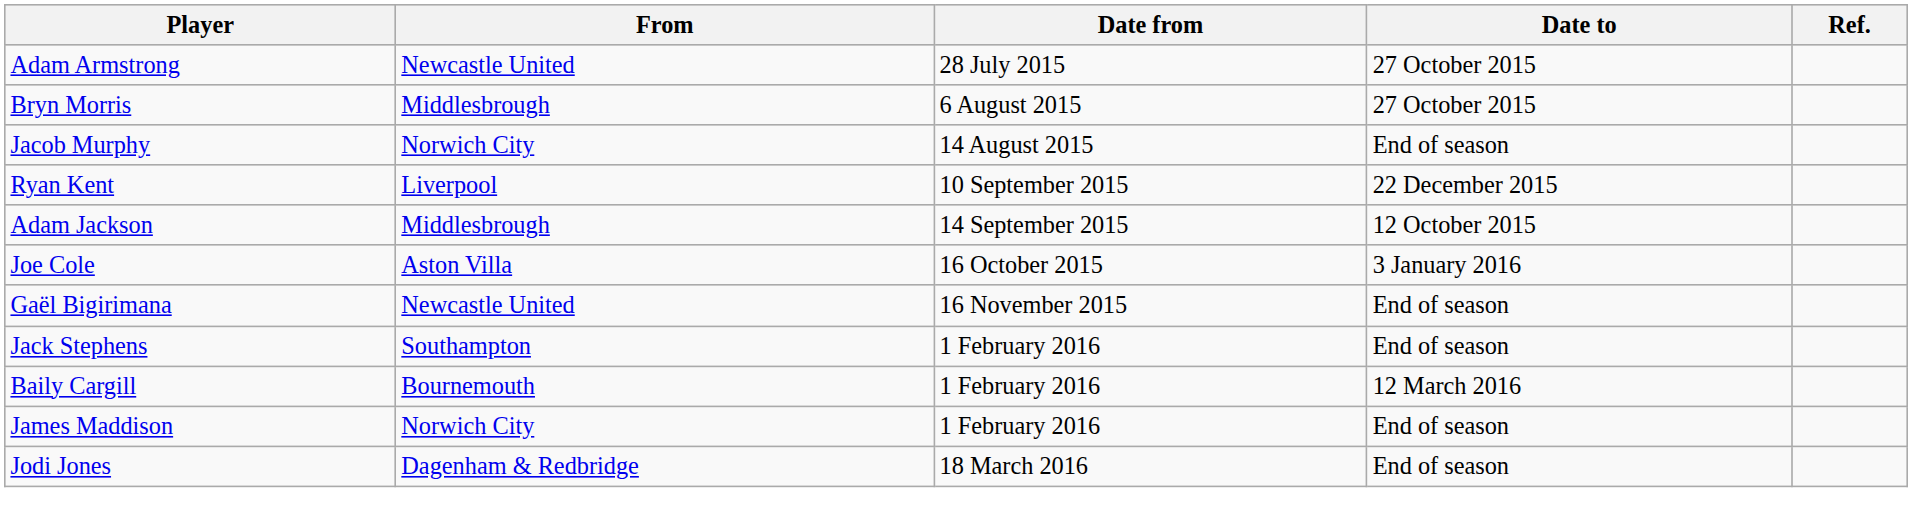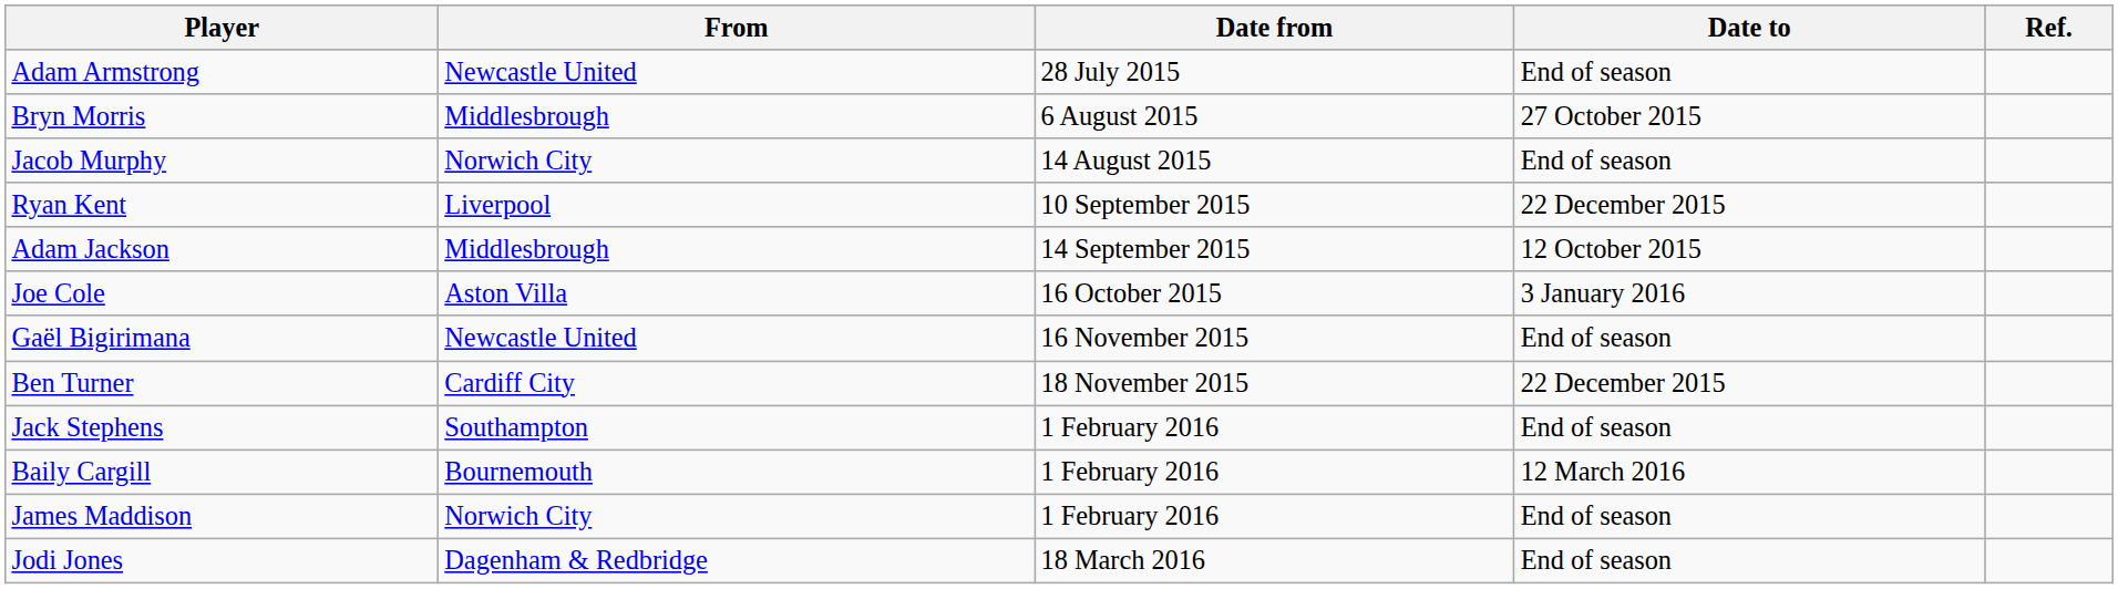 <table class="wikitable sortable" style="text-align:center; font-size:95%;width:60%; text-align:left">
 <tr>
 <th>Player</th>
 <th>From</th>
 <th>Date from</th>
 <th>Date to</th>
 <th>Ref.</th>
 </tr>
 <tr>
 <td> <a href='#'>Adam Armstrong</a></td>
 <td> <a href='#'>Newcastle United</a></td>
 <td>28 July 2015</td>
-<td>27 October 2015</td>
+<td>End of season</td>
 <td></td>
 </tr>
 <tr>
 <td> <a href='#'>Bryn Morris</a></td>
 <td> <a href='#'>Middlesbrough</a></td>
 <td>6 August 2015</td>
 <td>27 October 2015</td>
 <td></td>
 </tr>
 <tr>
 <td> <a href='#'>Jacob Murphy</a></td>
 <td> <a href='#'>Norwich City</a></td>
 <td>14 August 2015</td>
 <td>End of season</td>
 <td></td>
 </tr>
 <tr>
 <td> <a href='#'>Ryan Kent</a></td>
 <td> <a href='#'>Liverpool</a></td>
 <td>10 September 2015</td>
 <td>22 December 2015</td>
 <td></td>
 </tr>
 <tr>
 <td> <a href='#'>Adam Jackson</a></td>
 <td> <a href='#'>Middlesbrough</a></td>
 <td>14 September 2015</td>
 <td>12 October 2015</td>
 <td></td>
 </tr>
 <tr>
 <td> <a href='#'>Joe Cole</a></td>
 <td> <a href='#'>Aston Villa</a></td>
 <td>16 October 2015</td>
 <td>3 January 2016</td>
 <td></td>
 </tr>
 <tr>
 <td> <a href='#'>Gaël Bigirimana</a></td>
 <td> <a href='#'>Newcastle United</a></td>
 <td>16 November 2015</td>
 <td>End of season</td>
 <td></td>
 </tr>
 <tr>
+<td> <a href='#'>Ben Turner</a></td>
+<td> <a href='#'>Cardiff City</a></td>
+<td>18 November 2015</td>
+<td>22 December 2015</td>
+<td></td>
+</tr>
+<tr>
 <td> <a href='#'>Jack Stephens</a></td>
 <td> <a href='#'>Southampton</a></td>
 <td>1 February 2016</td>
 <td>End of season</td>
 <td></td>
 </tr>
 <tr>
 <td> <a href='#'>Baily Cargill</a></td>
 <td> <a href='#'>Bournemouth</a></td>
 <td>1 February 2016</td>
 <td>12 March 2016</td>
 <td></td>
 </tr>
 <tr>
 <td> <a href='#'>James Maddison</a></td>
 <td> <a href='#'>Norwich City</a></td>
 <td>1 February 2016</td>
 <td>End of season</td>
 <td></td>
 </tr>
 <tr>
 <td> <a href='#'>Jodi Jones</a></td>
 <td> <a href='#'>Dagenham & Redbridge</a></td>
 <td>18 March 2016</td>
 <td>End of season</td>
 <td></td>
 </tr>
 </table>
